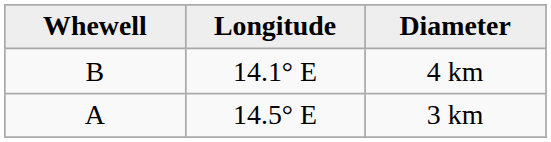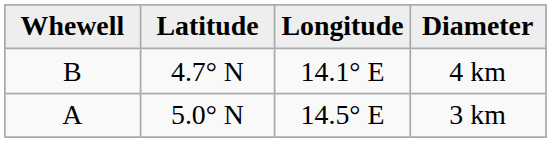 <table class="wikitable">
 <tr>
 <th width="25%" style="background:#eeeeee;">Whewell</th>
+<th width="25%" style="background:#eeeeee;">Latitude</th>
 <th width="25%" style="background:#eeeeee;">Longitude</th>
 <th width="25%" style="background:#eeeeee;">Diameter</th>
 </tr>
 <tr>
 <td align="center">B</td>
+<td align="center">4.7° N</td>
 <td align="center">14.1° E</td>
 <td align="center">4 km</td>
 </tr>
 <tr>
 <td align="center">A</td>
+<td align="center">5.0° N</td>
 <td align="center">14.5° E</td>
 <td align="center">3 km</td>
 </tr>
 </table>
